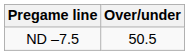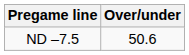 <table class="wikitable">
 <tr align="center">
 <th style=>Pregame line</th>
 <th style=>Over/under</th>
 </tr>
 <tr align="center">
 <td>ND –7.5</td>
-<td>50.5</td>
+<td>50.6</td>
 </tr>
 </table>
